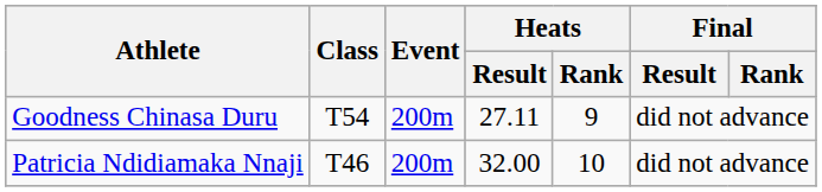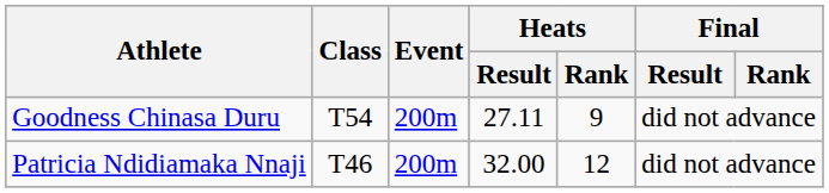 <table class=wikitable style="font-size:90%">
 <tr>
 <th rowspan="2">Athlete</th>
 <th rowspan="2">Class</th>
 <th rowspan="2">Event</th>
 <th colspan="2">Heats</th>
 <th colspan="3">Final</th>
 </tr>
 <tr>
 <th>Result</th>
 <th>Rank</th>
 <th>Result</th>
 <th>Rank</th>
 </tr>
 <tr>
 <td><a href='#'>Goodness Chinasa Duru</a></td>
 <td style="text-align:center;">T54</td>
 <td><a href='#'>200m</a></td>
 <td style="text-align:center;">27.11</td>
 <td style="text-align:center;">9</td>
 <td style="text-align:center;" colspan="2">did not advance</td>
 </tr>
 <tr>
 <td><a href='#'>Patricia Ndidiamaka Nnaji</a></td>
 <td style="text-align:center;">T46</td>
 <td><a href='#'>200m</a></td>
 <td style="text-align:center;">32.00</td>
-<td style="text-align:center;">10</td>
+<td style="text-align:center;">12</td>
 <td style="text-align:center;" colspan="2">did not advance</td>
 </tr>
 </table>
